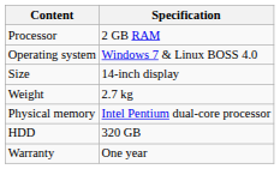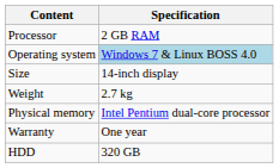 <table class="wikitable">
 <tr>
 <th>Content</th>
 <th>Specification</th>
 </tr>
 <tr>
 <td>Processor</td>
 <td>2 GB <a href='#'>RAM</a></td>
 </tr>
 <tr>
 <td>Operating system</td>
-<td><a href='#'>Windows 7</a> & Linux BOSS 4.0</td>
+<td style="background: lightblue;"><a href='#'>Windows 7</a> & Linux BOSS 4.0</td>
 </tr>
 <tr>
 <td>Size</td>
 <td>14-inch display</td>
 </tr>
 <tr>
 <td>Weight</td>
 <td>2.7 kg</td>
 </tr>
 <tr>
 <td>Physical memory</td>
 <td><a href='#'>Intel Pentium</a> dual-core processor</td>
 </tr>
 <tr>
+<td>Warranty</td>
+<td>One year</td>
+</tr>
+<tr>
 <td>HDD</td>
 <td>320 GB</td>
 </tr>
-<tr>
-<td>Warranty</td>
-<td>One year</td>
-</tr>
 </table>
